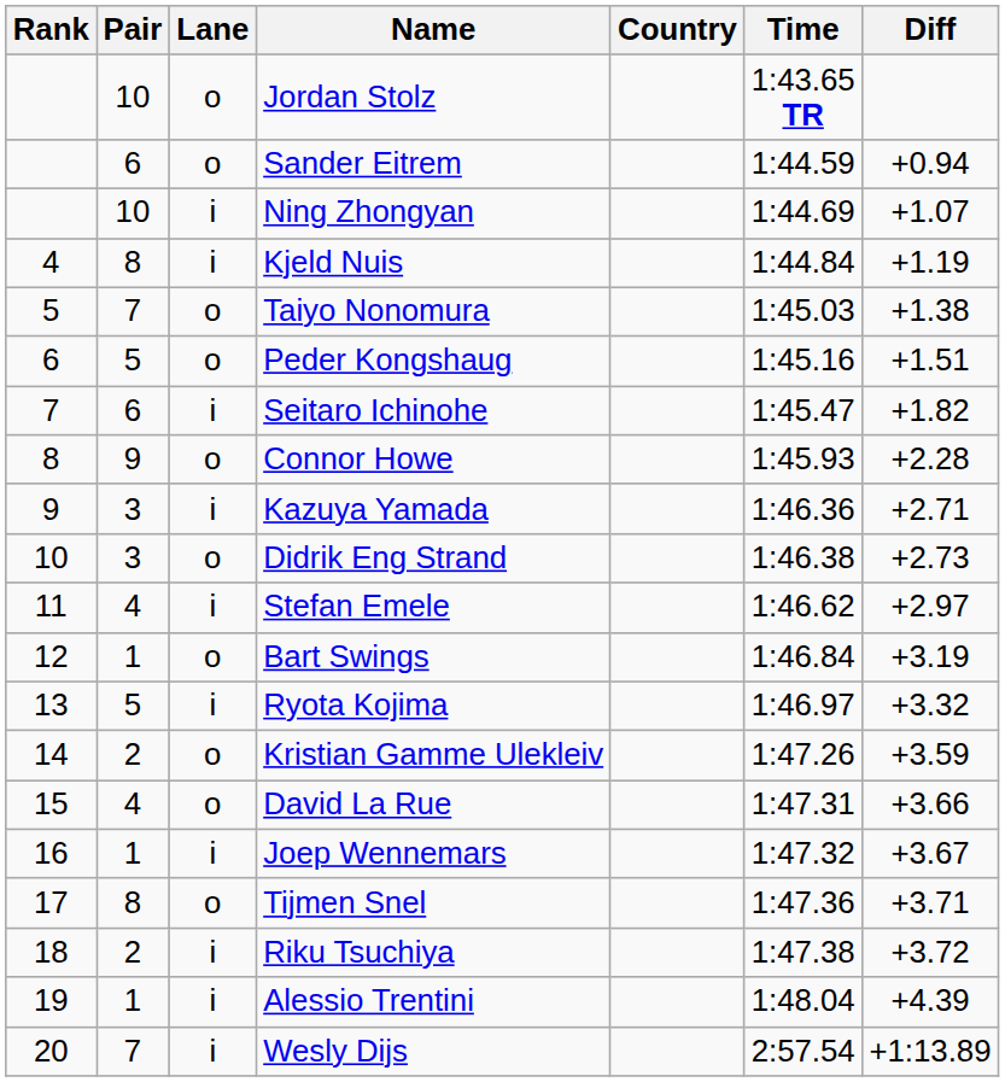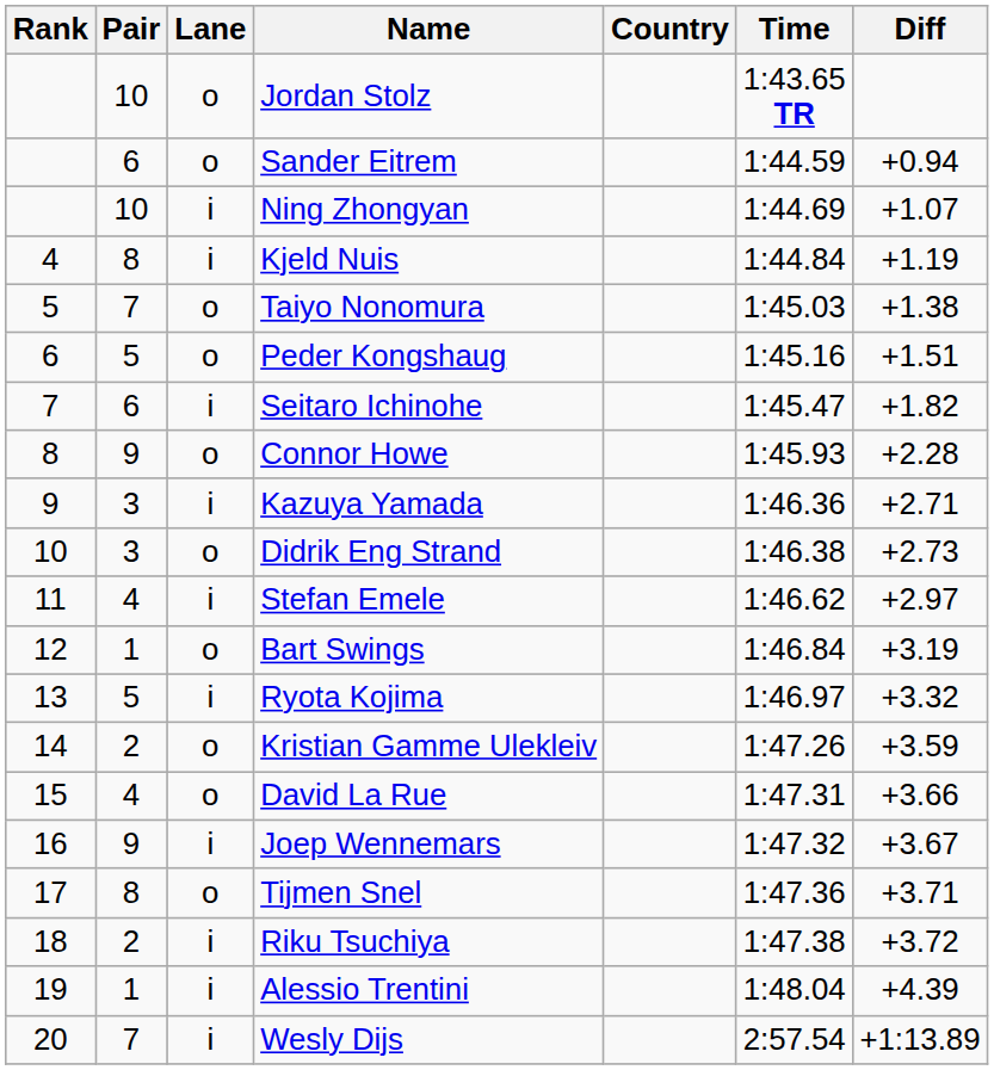 <table class="wikitable sortable" style="text-align:center">
 <tr>
 <th>Rank</th>
 <th>Pair</th>
 <th>Lane</th>
 <th>Name</th>
 <th>Country</th>
 <th>Time</th>
 <th>Diff</th>
 </tr>
 <tr>
 <td></td>
 <td>10</td>
 <td>o</td>
 <td align=left><a href='#'>Jordan Stolz</a></td>
 <td align=left></td>
 <td>1:43.65<br><strong><a href='#'>TR</a></strong></td>
 <td></td>
 </tr>
 <tr>
 <td></td>
 <td>6</td>
 <td>o</td>
 <td align=left><a href='#'>Sander Eitrem</a></td>
 <td align=left></td>
 <td>1:44.59</td>
 <td>+0.94</td>
 </tr>
 <tr>
 <td></td>
 <td>10</td>
 <td>i</td>
 <td align=left><a href='#'>Ning Zhongyan</a></td>
 <td align=left></td>
 <td>1:44.69</td>
 <td>+1.07</td>
 </tr>
 <tr>
 <td>4</td>
 <td>8</td>
 <td>i</td>
 <td align=left><a href='#'>Kjeld Nuis</a></td>
 <td align=left></td>
 <td>1:44.84</td>
 <td>+1.19</td>
 </tr>
 <tr>
 <td>5</td>
 <td>7</td>
 <td>o</td>
 <td align=left><a href='#'>Taiyo Nonomura</a></td>
 <td align=left></td>
 <td>1:45.03</td>
 <td>+1.38</td>
 </tr>
 <tr>
 <td>6</td>
 <td>5</td>
 <td>o</td>
 <td align=left><a href='#'>Peder Kongshaug</a></td>
 <td align=left></td>
 <td>1:45.16</td>
 <td>+1.51</td>
 </tr>
 <tr>
 <td>7</td>
 <td>6</td>
 <td>i</td>
 <td align=left><a href='#'>Seitaro Ichinohe</a></td>
 <td align=left></td>
 <td>1:45.47</td>
 <td>+1.82</td>
 </tr>
 <tr>
 <td>8</td>
 <td>9</td>
 <td>o</td>
 <td align=left><a href='#'>Connor Howe</a></td>
 <td align=left></td>
 <td>1:45.93</td>
 <td>+2.28</td>
 </tr>
 <tr>
 <td>9</td>
 <td>3</td>
 <td>i</td>
 <td align=left><a href='#'>Kazuya Yamada</a></td>
 <td align=left></td>
 <td>1:46.36</td>
 <td>+2.71</td>
 </tr>
 <tr>
 <td>10</td>
 <td>3</td>
 <td>o</td>
 <td align=left><a href='#'>Didrik Eng Strand</a></td>
 <td align=left></td>
 <td>1:46.38</td>
 <td>+2.73</td>
 </tr>
 <tr>
 <td>11</td>
 <td>4</td>
 <td>i</td>
 <td align=left><a href='#'>Stefan Emele</a></td>
 <td align=left></td>
 <td>1:46.62</td>
 <td>+2.97</td>
 </tr>
 <tr>
 <td>12</td>
 <td>1</td>
 <td>o</td>
 <td align=left><a href='#'>Bart Swings</a></td>
 <td align=left></td>
 <td>1:46.84</td>
 <td>+3.19</td>
 </tr>
 <tr>
 <td>13</td>
 <td>5</td>
 <td>i</td>
 <td align=left><a href='#'>Ryota Kojima</a></td>
 <td align=left></td>
 <td>1:46.97</td>
 <td>+3.32</td>
 </tr>
 <tr>
 <td>14</td>
 <td>2</td>
 <td>o</td>
 <td align=left><a href='#'>Kristian Gamme Ulekleiv</a></td>
 <td align=left></td>
 <td>1:47.26</td>
 <td>+3.59</td>
 </tr>
 <tr>
 <td>15</td>
 <td>4</td>
 <td>o</td>
 <td align=left><a href='#'>David La Rue</a></td>
 <td align=left></td>
 <td>1:47.31</td>
 <td>+3.66</td>
 </tr>
 <tr>
 <td>16</td>
-<td>1</td>
+<td>9</td>
 <td>i</td>
 <td align=left><a href='#'>Joep Wennemars</a></td>
 <td align=left></td>
 <td>1:47.32</td>
 <td>+3.67</td>
 </tr>
 <tr>
 <td>17</td>
 <td>8</td>
 <td>o</td>
 <td align=left><a href='#'>Tijmen Snel</a></td>
 <td align=left></td>
 <td>1:47.36</td>
 <td>+3.71</td>
 </tr>
 <tr>
 <td>18</td>
 <td>2</td>
 <td>i</td>
 <td align=left><a href='#'>Riku Tsuchiya</a></td>
 <td align=left></td>
 <td>1:47.38</td>
 <td>+3.72</td>
 </tr>
 <tr>
 <td>19</td>
 <td>1</td>
 <td>i</td>
 <td align=left><a href='#'>Alessio Trentini</a></td>
 <td align=left></td>
 <td>1:48.04</td>
 <td>+4.39</td>
 </tr>
 <tr>
 <td>20</td>
 <td>7</td>
 <td>i</td>
 <td align=left><a href='#'>Wesly Dijs</a></td>
 <td align=left></td>
 <td>2:57.54</td>
 <td>+1:13.89</td>
 </tr>
 </table>
